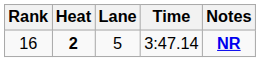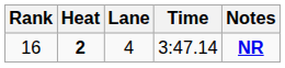 <table class="wikitable" style="text-align:center">
 <tr>
 <th>Rank</th>
 <th>Heat</th>
 <th>Lane</th>
 <th>Time</th>
 <th>Notes</th>
 </tr>
 <tr>
 <td>16</td>
 <td><strong>2</strong></td>
-<td>5</td>
+<td>4</td>
 <td>3:47.14</td>
 <td><strong><a href='#'>NR</a></strong></td>
 </tr>
 </table>
